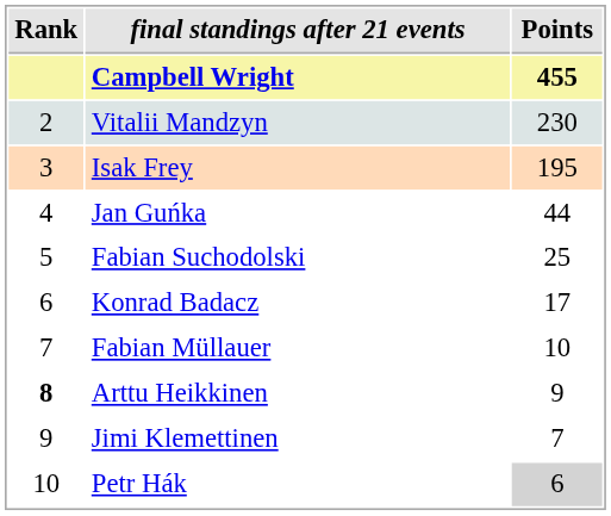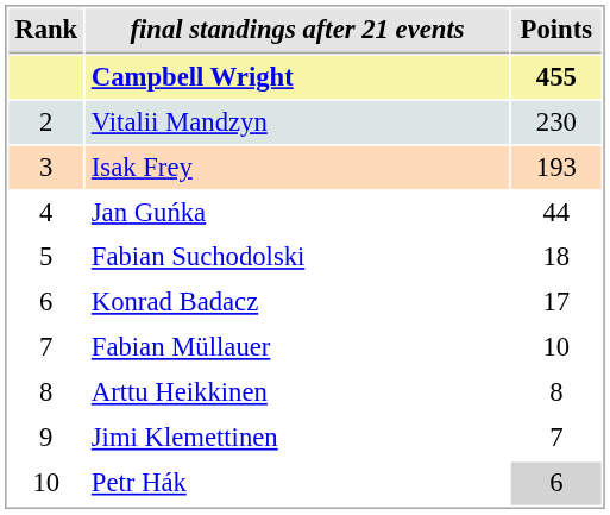 <table cellspacing="1" cellpadding="3" style="border:1px solid #AAAAAA;font-size:86%">
 <tr style="background-color: #E4E4E4;">
 <th style="border-bottom:1px solid #AAAAAA; width: 10px;">Rank</th>
 <th style="border-bottom:1px solid #AAAAAA; width: 210px;"><em>final standings after 21 events</em></th>
 <th style="border-bottom:1px solid #AAAAAA; width: 40px;">Points</th>
 </tr>
 <tr style="background:#f7f6a8;">
 <td align=center></td>
 <td> <strong><a href='#'>Campbell Wright</a></strong></td>
 <td align=center><strong>455</strong></td>
 </tr>
 <tr style="background:#dce5e5;">
 <td align=center>2</td>
 <td> <a href='#'>Vitalii Mandzyn</a></td>
 <td align=center>230</td>
 </tr>
 <tr style="background:#ffdab9;">
 <td align=center>3</td>
 <td> <a href='#'>Isak Frey</a></td>
-<td align=center>195</td>
+<td align=center>193</td>
 </tr>
 <tr>
 <td align=center>4</td>
 <td> <a href='#'>Jan Guńka</a></td>
 <td align=center>44</td>
 </tr>
 <tr>
 <td align=center>5</td>
 <td> <a href='#'>Fabian Suchodolski</a></td>
-<td align=center>25</td>
+<td align=center>18</td>
 </tr>
 <tr>
 <td align=center>6</td>
 <td> <a href='#'>Konrad Badacz</a></td>
 <td align=center>17</td>
 </tr>
 <tr>
 <td align=center>7</td>
 <td> <a href='#'>Fabian Müllauer</a></td>
 <td align=center>10</td>
 </tr>
 <tr>
-<td align=center><strong>8</strong></td>
+<td align=center>8</td>
 <td> <a href='#'>Arttu Heikkinen</a></td>
-<td align=center>9</td>
+<td align=center>8</td>
 </tr>
 <tr>
 <td align=center>9</td>
 <td> <a href='#'>Jimi Klemettinen</a></td>
 <td align=center>7</td>
 </tr>
 <tr>
 <td align=center>10</td>
 <td> <a href='#'>Petr Hák</a></td>
 <td align=center style="background: lightgrey;">6</td>
 </tr>
 </table>
